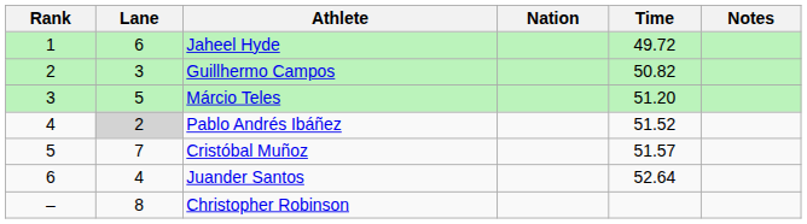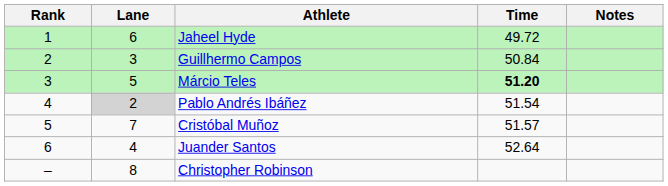 <table class="wikitable sortable" style="text-align:center;width: 60%;">
 <tr>
 <th scope="col">Rank</th>
 <th>Lane</th>
 <th scope="col">Athlete</th>
-<th scope="col">Nation</th>
 <th scope="col">Time</th>
 <th scope="col">Notes</th>
 </tr>
 <tr bgcolor="#bbf3bb">
 <td>1</td>
 <td>6</td>
 <td align=left><a href='#'>Jaheel Hyde</a></td>
-<td align=left></td>
 <td>49.72</td>
 <td></td>
 </tr>
 <tr bgcolor="#bbf3bb">
 <td>2</td>
 <td>3</td>
 <td align=left><a href='#'>Guillhermo Campos</a></td>
-<td align=left></td>
-<td>50.82</td>
+<td>50.84</td>
 <td></td>
 </tr>
 <tr bgcolor="#bbf3bb">
 <td>3</td>
 <td>5</td>
 <td align=left><a href='#'>Márcio Teles</a></td>
-<td align=left></td>
-<td>51.20</td>
+<td><strong>51.20</strong></td>
 <td></td>
 </tr>
 <tr>
 <td>4</td>
 <td style="background: lightgrey;">2</td>
 <td align=left><a href='#'>Pablo Andrés Ibáñez</a></td>
-<td align=left></td>
-<td>51.52</td>
+<td>51.54</td>
 <td></td>
 </tr>
 <tr>
 <td>5</td>
 <td>7</td>
 <td align=left><a href='#'>Cristóbal Muñoz</a></td>
-<td align=left></td>
 <td>51.57</td>
 <td></td>
 </tr>
 <tr>
 <td>6</td>
 <td>4</td>
 <td align=left><a href='#'>Juander Santos</a></td>
-<td align=left></td>
 <td>52.64</td>
 <td></td>
 </tr>
 <tr>
 <td>–</td>
 <td>8</td>
 <td align=left><a href='#'>Christopher Robinson</a></td>
-<td align=left></td>
 <td></td>
 <td></td>
 </tr>
 </table>
